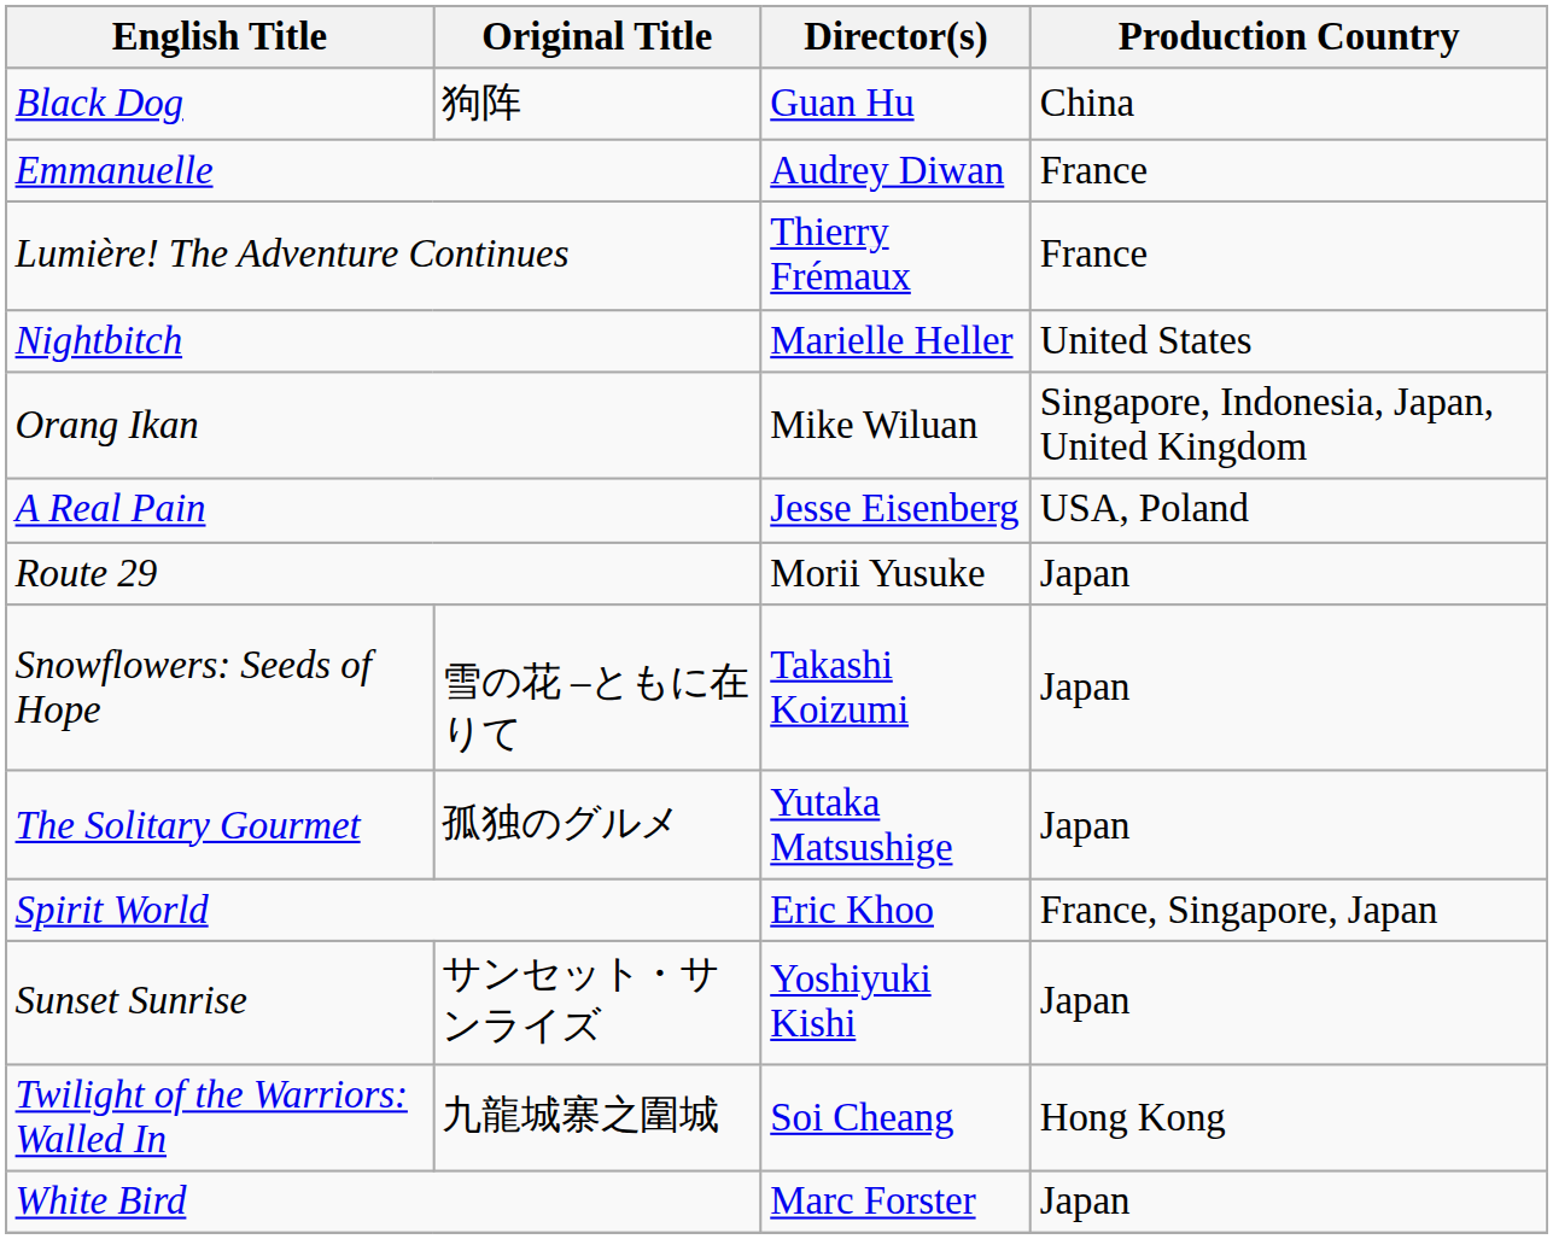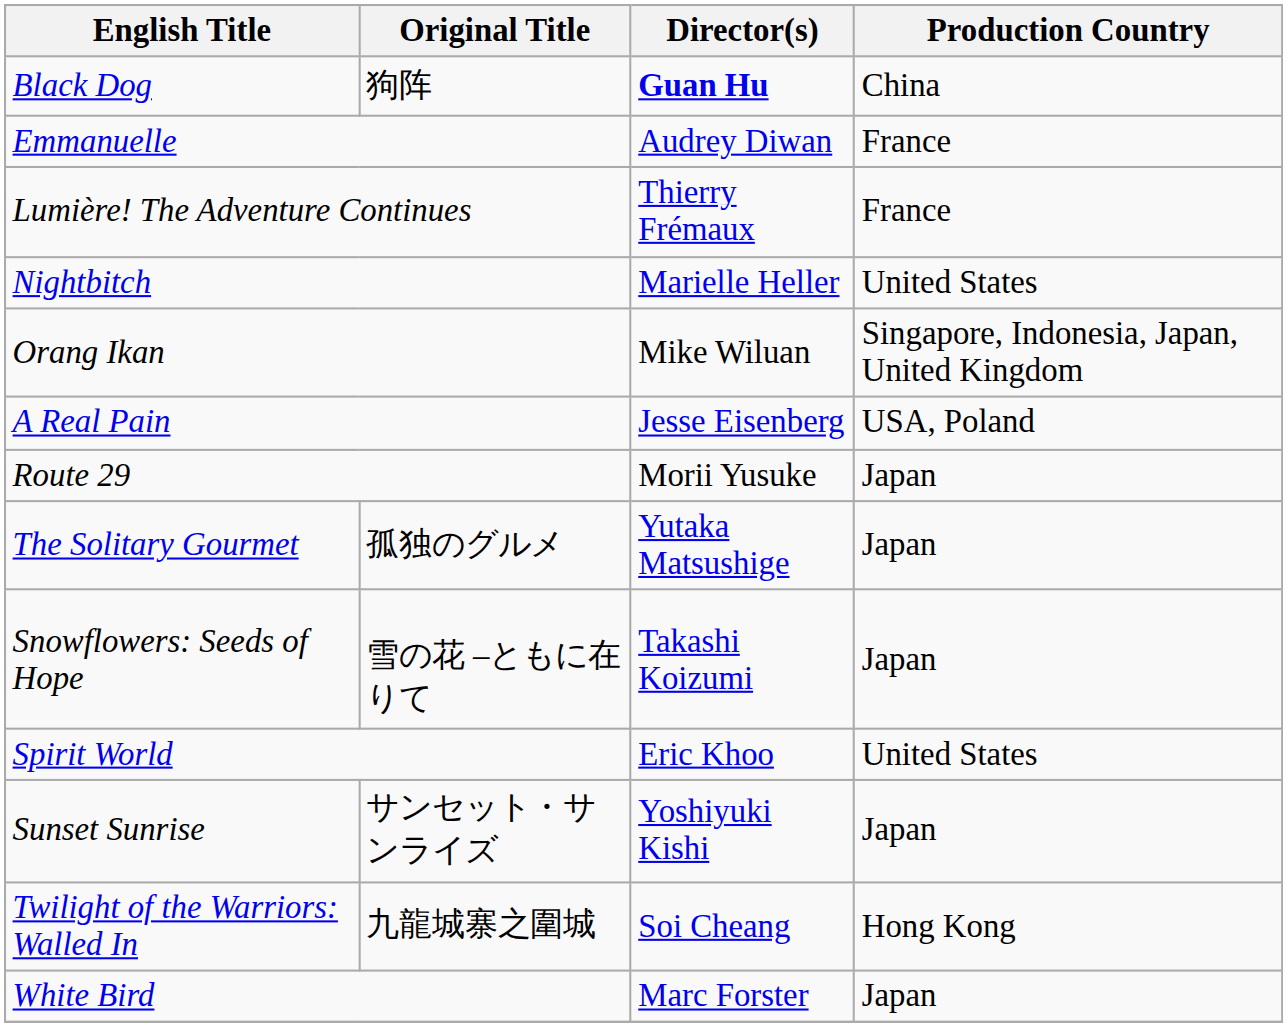 <table class="sortable wikitable" style="width:100%; margin-bottom:4px">
 <tr>
 <th>English Title</th>
 <th>Original Title</th>
 <th>Director(s)</th>
 <th>Production Country</th>
 </tr>
 <tr>
 <td><em><a href='#'>Black Dog</a></em></td>
 <td>狗阵</td>
-<td><a href='#'>Guan Hu</a></td>
+<td><strong><a href='#'>Guan Hu</a></strong></td>
 <td>China</td>
 </tr>
 <tr>
 <td colspan="2"><em><a href='#'>Emmanuelle</a></em></td>
 <td><a href='#'>Audrey Diwan</a></td>
 <td>France</td>
 </tr>
 <tr>
 <td colspan="2"><em>Lumière! The Adventure Continues</em></td>
 <td><a href='#'>Thierry Frémaux</a></td>
 <td>France</td>
 </tr>
 <tr>
 <td colspan=2><em><a href='#'>Nightbitch</a></em></td>
 <td><a href='#'>Marielle Heller</a></td>
 <td>United States</td>
 </tr>
 <tr>
 <td colspan=2><em>Orang Ikan</em></td>
 <td>Mike Wiluan</td>
 <td>Singapore, Indonesia, Japan, United Kingdom</td>
 </tr>
 <tr>
 <td colspan="2"><em><a href='#'>A Real Pain</a></em></td>
 <td><a href='#'>Jesse Eisenberg</a></td>
 <td>USA, Poland</td>
 </tr>
 <tr>
 <td colspan="2"><em>Route 29</em></td>
 <td>Morii Yusuke</td>
 <td>Japan</td>
 </tr>
 <tr>
+<td><em><a href='#'>The Solitary Gourmet</a></em></td>
+<td>孤独のグルメ</td>
+<td><a href='#'>Yutaka Matsushige</a></td>
+<td>Japan</td>
+</tr>
+<tr>
 <td><em>Snowflowers: Seeds of Hope</em></td>
 <td><br>雪の花 –ともに在りて</td>
 <td><a href='#'>Takashi Koizumi</a></td>
 <td>Japan</td>
 </tr>
 <tr>
-<td><em><a href='#'>The Solitary Gourmet</a></em></td>
-<td>孤独のグルメ</td>
-<td><a href='#'>Yutaka Matsushige</a></td>
-<td>Japan</td>
-</tr>
-<tr>
 <td colspan=2><em><a href='#'>Spirit World</a></em></td>
 <td><a href='#'>Eric Khoo</a></td>
-<td>France, Singapore, Japan</td>
+<td>United States</td>
 </tr>
 <tr>
 <td><em>Sunset Sunrise</em></td>
 <td>サンセット・サンライズ</td>
 <td><a href='#'>Yoshiyuki Kishi</a></td>
 <td>Japan</td>
 </tr>
 <tr>
 <td><em><a href='#'>Twilight of the Warriors: Walled In</a></em></td>
 <td>九龍城寨之圍城</td>
 <td><a href='#'>Soi Cheang</a></td>
 <td>Hong Kong</td>
 </tr>
 <tr>
 <td colspan="2"><em><a href='#'>White Bird</a></em></td>
 <td><a href='#'>Marc Forster</a></td>
 <td>Japan</td>
 </tr>
 <tr>
 </tr>
 </table>
